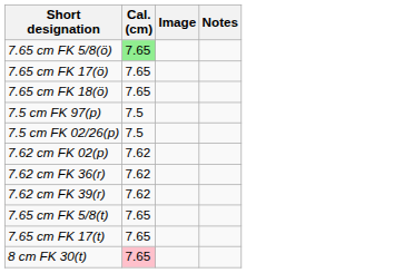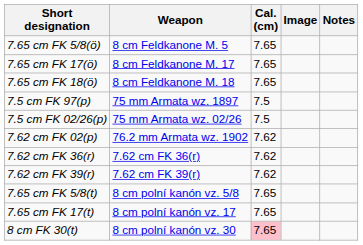 <table class="wikitable sortable">
 <tr>
 <th>Short<br>designation</th>
+<th>Weapon</th>
 <th>Cal.<br>(cm)</th>
 <th>Image</th>
 <th>Notes</th>
 </tr>
 <tr>
 <td><em>7.65 cm FK 5/8(ö)</em></td>
-<td style="background: lightgreen;">7.65</td>
+<td><a href='#'>8 cm Feldkanone M. 5</a></td>
+<td>7.65</td>
 <td></td>
 <td></td>
 </tr>
 <tr>
 <td><em>7.65 cm FK 17(ö)</em></td>
+<td><a href='#'>8 cm Feldkanone M. 17</a></td>
 <td>7.65</td>
 <td></td>
 <td></td>
 </tr>
 <tr>
 <td><em>7.65 cm FK 18(ö)</em></td>
+<td><a href='#'>8 cm Feldkanone M. 18</a></td>
 <td>7.65</td>
 <td></td>
 <td></td>
 </tr>
 <tr>
 <td><em>7.5 cm FK 97(p)</em></td>
+<td><a href='#'>75 mm Armata wz. 1897</a></td>
 <td>7.5</td>
 <td></td>
 <td></td>
 </tr>
 <tr>
 <td><em>7.5 cm FK 02/26(p)</em></td>
+<td><a href='#'>75 mm Armata wz. 02/26</a></td>
 <td>7.5</td>
 <td></td>
 <td></td>
 </tr>
 <tr>
 <td><em>7.62 cm FK 02(p)</em></td>
+<td><a href='#'>76.2 mm Armata wz. 1902</a></td>
 <td>7.62</td>
 <td></td>
 <td></td>
 </tr>
 <tr>
 <td><em>7.62 cm FK 36(r)</em></td>
+<td><a href='#'>7.62 cm FK 36(r)</a></td>
 <td>7.62</td>
 <td></td>
 <td></td>
 </tr>
 <tr>
 <td><em>7.62 cm FK 39(r)</em></td>
+<td><a href='#'>7.62 cm FK 39(r)</a></td>
 <td>7.62</td>
 <td></td>
 <td></td>
 </tr>
 <tr>
 <td><em>7.65 cm FK 5/8(t)</em></td>
+<td><a href='#'>8 cm polní kanón vz. 5/8</a></td>
 <td>7.65</td>
 <td></td>
 <td></td>
 </tr>
 <tr>
 <td><em>7.65 cm FK 17(t)</em></td>
+<td><a href='#'>8 cm polní kanón vz. 17</a></td>
 <td>7.65</td>
 <td></td>
 <td></td>
 </tr>
 <tr>
 <td><em>8 cm FK 30(t)</em></td>
+<td><a href='#'>8 cm polní kanón vz. 30</a></td>
 <td style="background: pink;">7.65</td>
 <td></td>
 <td></td>
 </tr>
 </table>
